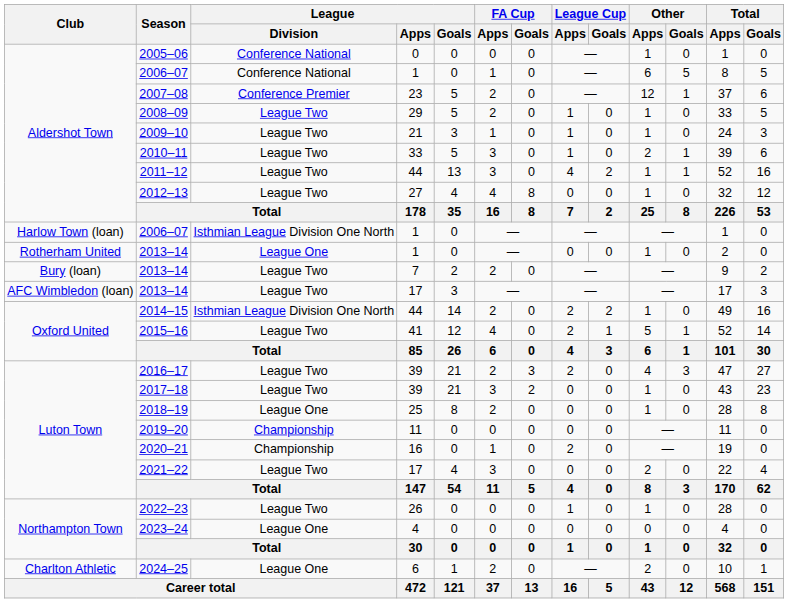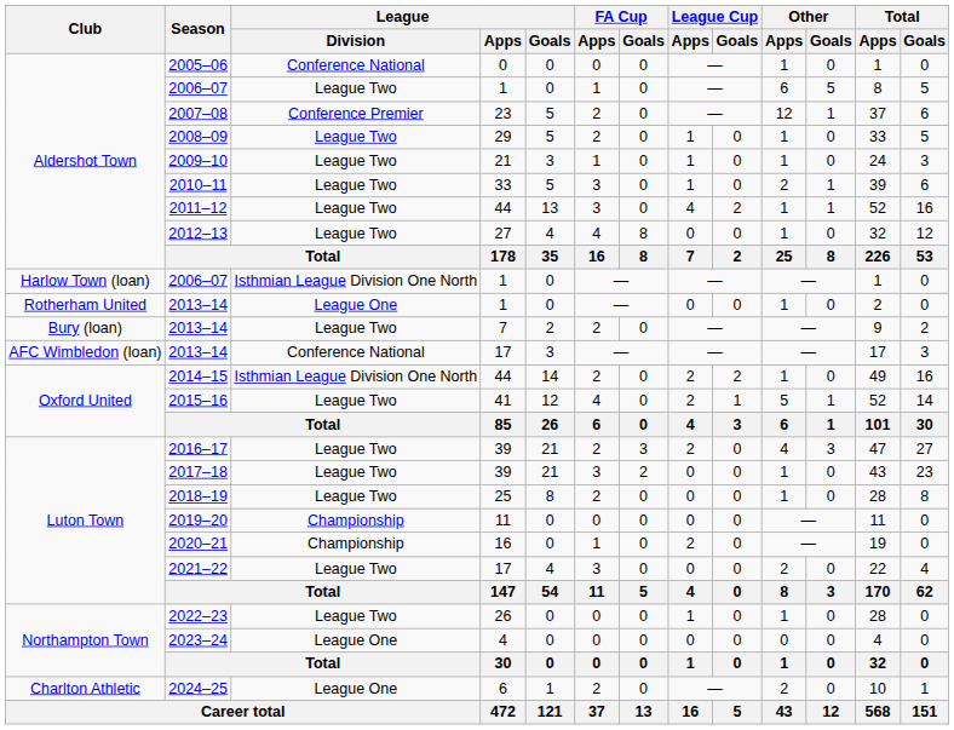 <table class=wikitable style=text-align:center>
 <tr>
 <th rowspan=2>Club</th>
 <th rowspan=2>Season</th>
 <th colspan=3>League</th>
 <th colspan=2><a href='#'>FA Cup</a></th>
 <th colspan=2><a href='#'>League Cup</a></th>
 <th colspan=2>Other</th>
 <th colspan=2>Total</th>
 </tr>
 <tr>
 <th>Division</th>
 <th>Apps</th>
 <th>Goals</th>
 <th>Apps</th>
 <th>Goals</th>
 <th>Apps</th>
 <th>Goals</th>
 <th>Apps</th>
 <th>Goals</th>
 <th>Apps</th>
 <th>Goals</th>
 </tr>
 <tr>
 <td rowspan=9><a href='#'>Aldershot Town</a></td>
 <td><a href='#'>2005–06</a></td>
 <td><a href='#'>Conference National</a></td>
 <td>0</td>
 <td>0</td>
 <td>0</td>
 <td>0</td>
 <td colspan=2>—</td>
 <td>1</td>
 <td>0</td>
 <td>1</td>
 <td>0</td>
 </tr>
 <tr>
 <td><a href='#'>2006–07</a></td>
-<td>Conference National</td>
+<td>League Two</td>
 <td>1</td>
 <td>0</td>
 <td>1</td>
 <td>0</td>
 <td colspan=2>—</td>
 <td>6</td>
 <td>5</td>
 <td>8</td>
 <td>5</td>
 </tr>
 <tr>
 <td><a href='#'>2007–08</a></td>
 <td><a href='#'>Conference Premier</a></td>
 <td>23</td>
 <td>5</td>
 <td>2</td>
 <td>0</td>
 <td colspan=2>—</td>
 <td>12</td>
 <td>1</td>
 <td>37</td>
 <td>6</td>
 </tr>
 <tr>
 <td><a href='#'>2008–09</a></td>
 <td><a href='#'>League Two</a></td>
 <td>29</td>
 <td>5</td>
 <td>2</td>
 <td>0</td>
 <td>1</td>
 <td>0</td>
 <td>1</td>
 <td>0</td>
 <td>33</td>
 <td>5</td>
 </tr>
 <tr>
 <td><a href='#'>2009–10</a></td>
 <td>League Two</td>
 <td>21</td>
 <td>3</td>
 <td>1</td>
 <td>0</td>
 <td>1</td>
 <td>0</td>
 <td>1</td>
 <td>0</td>
 <td>24</td>
 <td>3</td>
 </tr>
 <tr>
 <td><a href='#'>2010–11</a></td>
 <td>League Two</td>
 <td>33</td>
 <td>5</td>
 <td>3</td>
 <td>0</td>
 <td>1</td>
 <td>0</td>
 <td>2</td>
 <td>1</td>
 <td>39</td>
 <td>6</td>
 </tr>
 <tr>
 <td><a href='#'>2011–12</a></td>
 <td>League Two</td>
 <td>44</td>
 <td>13</td>
 <td>3</td>
 <td>0</td>
 <td>4</td>
 <td>2</td>
 <td>1</td>
 <td>1</td>
 <td>52</td>
 <td>16</td>
 </tr>
 <tr>
 <td><a href='#'>2012–13</a></td>
 <td>League Two</td>
 <td>27</td>
 <td>4</td>
 <td>4</td>
 <td>8</td>
 <td>0</td>
 <td>0</td>
 <td>1</td>
 <td>0</td>
 <td>32</td>
 <td>12</td>
 </tr>
 <tr>
 <th colspan=2>Total</th>
 <th>178</th>
 <th>35</th>
 <th>16</th>
 <th>8</th>
 <th>7</th>
 <th>2</th>
 <th>25</th>
 <th>8</th>
 <th>226</th>
 <th>53</th>
 </tr>
 <tr>
 <td><a href='#'>Harlow Town</a> (loan)</td>
 <td><a href='#'>2006–07</a></td>
 <td><a href='#'>Isthmian League</a> Division One North</td>
 <td>1</td>
 <td>0</td>
 <td colspan=2>—</td>
 <td colspan=2>—</td>
 <td colspan=2>—</td>
 <td>1</td>
 <td>0</td>
 </tr>
 <tr>
 <td><a href='#'>Rotherham United</a></td>
 <td><a href='#'>2013–14</a></td>
 <td><a href='#'>League One</a></td>
 <td>1</td>
 <td>0</td>
 <td colspan=2>—</td>
 <td>0</td>
 <td>0</td>
 <td>1</td>
 <td>0</td>
 <td>2</td>
 <td>0</td>
 </tr>
 <tr>
 <td><a href='#'>Bury</a> (loan)</td>
 <td><a href='#'>2013–14</a></td>
 <td>League Two</td>
 <td>7</td>
 <td>2</td>
 <td>2</td>
 <td>0</td>
 <td colspan=2>—</td>
 <td colspan=2>—</td>
 <td>9</td>
 <td>2</td>
 </tr>
 <tr>
 <td><a href='#'>AFC Wimbledon</a> (loan)</td>
 <td><a href='#'>2013–14</a></td>
-<td>League Two</td>
+<td>Conference National</td>
 <td>17</td>
 <td>3</td>
 <td colspan=2>—</td>
 <td colspan=2>—</td>
 <td colspan=2>—</td>
 <td>17</td>
 <td>3</td>
 </tr>
 <tr>
 <td rowspan=3><a href='#'>Oxford United</a></td>
 <td><a href='#'>2014–15</a></td>
 <td><a href='#'>Isthmian League</a> Division One North</td>
 <td>44</td>
 <td>14</td>
 <td>2</td>
 <td>0</td>
 <td>2</td>
 <td>2</td>
 <td>1</td>
 <td>0</td>
 <td>49</td>
 <td>16</td>
 </tr>
 <tr>
 <td><a href='#'>2015–16</a></td>
 <td>League Two</td>
 <td>41</td>
 <td>12</td>
 <td>4</td>
 <td>0</td>
 <td>2</td>
 <td>1</td>
 <td>5</td>
 <td>1</td>
 <td>52</td>
 <td>14</td>
 </tr>
 <tr>
 <th colspan=2>Total</th>
 <th>85</th>
 <th>26</th>
 <th>6</th>
 <th>0</th>
 <th>4</th>
 <th>3</th>
 <th>6</th>
 <th>1</th>
 <th>101</th>
 <th>30</th>
 </tr>
 <tr>
 <td rowspan=7><a href='#'>Luton Town</a></td>
 <td><a href='#'>2016–17</a></td>
 <td>League Two</td>
 <td>39</td>
 <td>21</td>
 <td>2</td>
 <td>3</td>
 <td>2</td>
 <td>0</td>
 <td>4</td>
 <td>3</td>
 <td>47</td>
 <td>27</td>
 </tr>
 <tr>
 <td><a href='#'>2017–18</a></td>
 <td>League Two</td>
 <td>39</td>
 <td>21</td>
 <td>3</td>
 <td>2</td>
 <td>0</td>
 <td>0</td>
 <td>1</td>
 <td>0</td>
 <td>43</td>
 <td>23</td>
 </tr>
 <tr>
 <td><a href='#'>2018–19</a></td>
-<td>League One</td>
+<td>League Two</td>
 <td>25</td>
 <td>8</td>
 <td>2</td>
 <td>0</td>
 <td>0</td>
 <td>0</td>
 <td>1</td>
 <td>0</td>
 <td>28</td>
 <td>8</td>
 </tr>
 <tr>
 <td><a href='#'>2019–20</a></td>
 <td><a href='#'>Championship</a></td>
 <td>11</td>
 <td>0</td>
 <td>0</td>
 <td>0</td>
 <td>0</td>
 <td>0</td>
 <td colspan=2>—</td>
 <td>11</td>
 <td>0</td>
 </tr>
 <tr>
 <td><a href='#'>2020–21</a></td>
 <td>Championship</td>
 <td>16</td>
 <td>0</td>
 <td>1</td>
 <td>0</td>
 <td>2</td>
 <td>0</td>
 <td colspan=2>—</td>
 <td>19</td>
 <td>0</td>
 </tr>
 <tr>
 <td><a href='#'>2021–22</a></td>
 <td>League Two</td>
 <td>17</td>
 <td>4</td>
 <td>3</td>
 <td>0</td>
 <td>0</td>
 <td>0</td>
 <td>2</td>
 <td>0</td>
 <td>22</td>
 <td>4</td>
 </tr>
 <tr>
 <th colspan=2>Total</th>
 <th>147</th>
 <th>54</th>
 <th>11</th>
 <th>5</th>
 <th>4</th>
 <th>0</th>
 <th>8</th>
 <th>3</th>
 <th>170</th>
 <th>62</th>
 </tr>
 <tr>
 <td rowspan="3"><a href='#'>Northampton Town</a></td>
 <td><a href='#'>2022–23</a></td>
 <td>League Two</td>
 <td>26</td>
 <td>0</td>
 <td>0</td>
 <td>0</td>
 <td>1</td>
 <td>0</td>
 <td>1</td>
 <td>0</td>
 <td>28</td>
 <td>0</td>
 </tr>
 <tr>
 <td><a href='#'>2023–24</a></td>
 <td>League One</td>
 <td>4</td>
 <td>0</td>
 <td>0</td>
 <td>0</td>
 <td>0</td>
 <td>0</td>
 <td>0</td>
 <td>0</td>
 <td>4</td>
 <td>0</td>
 </tr>
 <tr>
 <th colspan=2>Total</th>
 <th>30</th>
 <th>0</th>
 <th>0</th>
 <th>0</th>
 <th>1</th>
 <th>0</th>
 <th>1</th>
 <th>0</th>
 <th>32</th>
 <th>0</th>
 </tr>
 <tr>
 <td><a href='#'>Charlton Athletic</a></td>
 <td><a href='#'>2024–25</a></td>
 <td>League One</td>
 <td>6</td>
 <td>1</td>
 <td>2</td>
 <td>0</td>
 <td colspan=2>—</td>
 <td>2</td>
 <td>0</td>
 <td>10</td>
 <td>1</td>
 </tr>
 <tr>
 <th colspan=3>Career total</th>
 <th>472</th>
 <th>121</th>
 <th>37</th>
 <th>13</th>
 <th>16</th>
 <th>5</th>
 <th>43</th>
 <th>12</th>
 <th>568</th>
 <th>151</th>
 </tr>
 </table>
